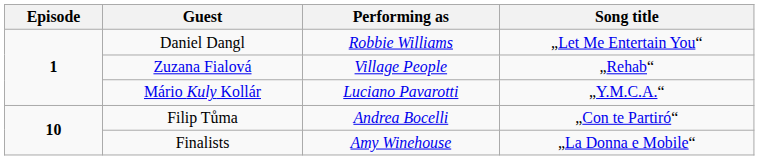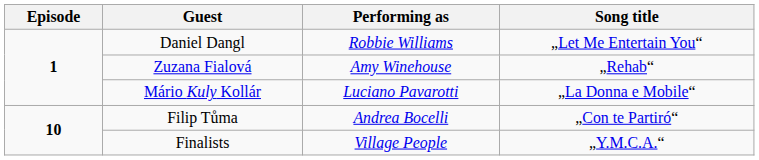 <table class="wikitable"; style="width:60%; text-align:center;">
 <tr>
 <th>Episode</th>
 <th>Guest</th>
 <th>Performing as</th>
 <th>Song title</th>
 </tr>
 <tr>
 <td rowspan="3"><strong>1</strong></td>
 <td>Daniel Dangl</td>
 <td><em><a href='#'>Robbie Williams</a></em></td>
 <td>„<a href='#'>Let Me Entertain You</a>“</td>
 </tr>
 <tr>
 <td><a href='#'>Zuzana Fialová</a></td>
-<td><em><a href='#'>Village People</a></em></td>
+<td><em><a href='#'>Amy Winehouse</a></em></td>
 <td>„<a href='#'>Rehab</a>“</td>
 </tr>
 <tr>
 <td><a href='#'>Mário <em>Kuly</em> Kollár</a></td>
 <td><em><a href='#'>Luciano Pavarotti</a></em></td>
-<td>„<a href='#'>Y.M.C.A.</a>“</td>
+<td>„<a href='#'>La Donna e Mobile</a>“</td>
 </tr>
 <tr>
 <td rowspan="2"><strong>10</strong></td>
 <td>Filip Tůma</td>
 <td><em><a href='#'>Andrea Bocelli</a></em></td>
 <td>„<a href='#'>Con te Partiró</a>“</td>
 </tr>
 <tr>
 <td>Finalists</td>
-<td><em><a href='#'>Amy Winehouse</a></em></td>
-<td>„<a href='#'>La Donna e Mobile</a>“</td>
+<td><em><a href='#'>Village People</a></em></td>
+<td>„<a href='#'>Y.M.C.A.</a>“</td>
 </tr>
 </table>
